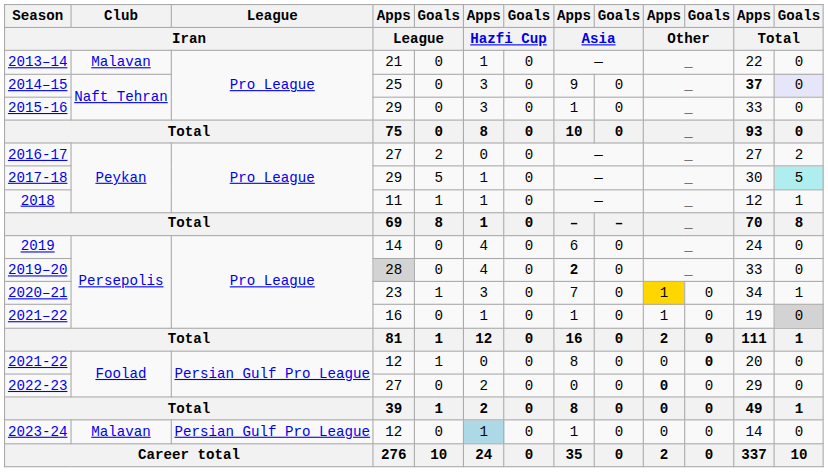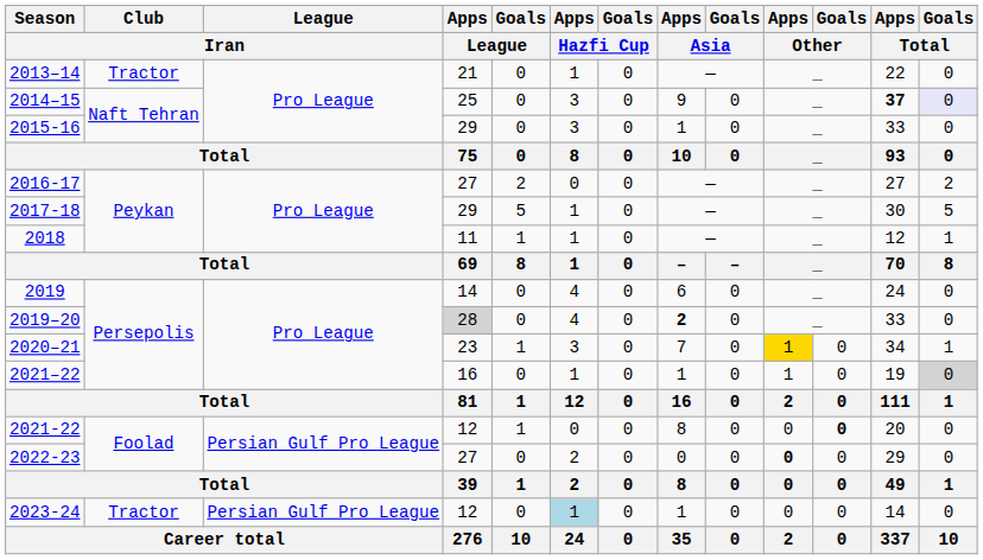 <table class="wikitable" style="text-align:center">
 <tr>
 <th>Season</th>
 <th>Club</th>
 <th>League</th>
 <th>Apps</th>
 <th>Goals</th>
 <th>Apps</th>
 <th>Goals</th>
 <th>Apps</th>
 <th>Goals</th>
 <th>Apps</th>
 <th>Goals</th>
 <th>Apps</th>
 <th>Goals</th>
 </tr>
 <tr>
 <th colspan="3">Iran</th>
 <th colspan="2">League</th>
 <th colspan="2"><a href='#'>Hazfi Cup</a></th>
 <th colspan="2"><a href='#'>Asia</a></th>
 <th colspan="2">Other</th>
 <th colspan="2">Total</th>
 </tr>
 <tr>
 <td><a href='#'>2013–14</a></td>
-<td><a href='#'>Malavan</a></td>
+<td><a href='#'>Tractor</a></td>
 <td rowspan="3"><a href='#'>Pro League</a></td>
 <td>21</td>
 <td>0</td>
 <td>1</td>
 <td>0</td>
 <td colspan="2">—</td>
 <td colspan="2">_</td>
 <td>22</td>
 <td>0</td>
 </tr>
 <tr>
 <td><a href='#'>2014–15</a></td>
 <td rowspan="2"><a href='#'>Naft Tehran</a></td>
 <td>25</td>
 <td>0</td>
 <td>3</td>
 <td>0</td>
 <td>9</td>
 <td>0</td>
 <td colspan="2">_</td>
 <td><strong>37</strong></td>
 <td style="background: lavender;">0</td>
 </tr>
 <tr>
 <td><a href='#'>2015-16</a></td>
 <td>29</td>
 <td>0</td>
 <td>3</td>
 <td>0</td>
 <td>1</td>
 <td>0</td>
 <td colspan="2">_</td>
 <td>33</td>
 <td>0</td>
 </tr>
 <tr>
 <th colspan="3">Total</th>
 <th>75</th>
 <th>0</th>
 <th>8</th>
 <th>0</th>
 <th>10</th>
 <th>0</th>
 <th colspan="2">_</th>
 <th>93</th>
 <th>0</th>
 </tr>
 <tr>
 <td><a href='#'>2016-17</a></td>
 <td rowspan="3"><a href='#'>Peykan</a></td>
 <td rowspan="3"><a href='#'>Pro League</a></td>
 <td>27</td>
 <td>2</td>
 <td>0</td>
 <td>0</td>
 <td colspan="2">—</td>
 <td colspan="2">_</td>
 <td>27</td>
 <td>2</td>
 </tr>
 <tr>
 <td><a href='#'>2017-18</a></td>
 <td>29</td>
 <td>5</td>
 <td>1</td>
 <td>0</td>
 <td colspan="2">—</td>
 <td colspan="2">_</td>
 <td>30</td>
-<td style="background: paleturquoise;">5</td>
+<td>5</td>
 </tr>
 <tr>
 <td><a href='#'>2018</a></td>
 <td>11</td>
 <td>1</td>
 <td>1</td>
 <td>0</td>
 <td colspan="2">—</td>
 <td colspan="2">_</td>
 <td>12</td>
 <td>1</td>
 </tr>
 <tr>
 <th colspan="3">Total</th>
 <th>69</th>
 <th>8</th>
 <th>1</th>
 <th>0</th>
 <th>–</th>
 <th>–</th>
 <th colspan="2">_</th>
 <th>70</th>
 <th>8</th>
 </tr>
 <tr>
 <td><a href='#'>2019</a></td>
 <td rowspan="4"><a href='#'>Persepolis</a></td>
 <td rowspan="4"><a href='#'>Pro League</a></td>
 <td>14</td>
 <td>0</td>
 <td>4</td>
 <td>0</td>
 <td>6</td>
 <td>0</td>
 <td colspan="2">_</td>
 <td>24</td>
 <td>0</td>
 </tr>
 <tr>
 <td><a href='#'>2019–20</a></td>
 <td style="background: lightgrey;">28</td>
 <td>0</td>
 <td>4</td>
 <td>0</td>
 <td><strong>2</strong></td>
 <td>0</td>
 <td colspan="2">_</td>
 <td>33</td>
 <td>0</td>
 </tr>
 <tr>
 <td><a href='#'>2020–21</a></td>
 <td>23</td>
 <td>1</td>
 <td>3</td>
 <td>0</td>
 <td>7</td>
 <td>0</td>
 <td style="background: gold;">1</td>
 <td>0</td>
 <td>34</td>
 <td>1</td>
 </tr>
 <tr>
 <td><a href='#'>2021–22</a></td>
 <td>16</td>
 <td>0</td>
 <td>1</td>
 <td>0</td>
 <td>1</td>
 <td>0</td>
 <td>1</td>
 <td>0</td>
 <td>19</td>
 <td style="background: lightgrey;">0</td>
 </tr>
 <tr>
 <th colspan="3">Total</th>
 <th>81</th>
 <th>1</th>
 <th>12</th>
 <th>0</th>
 <th>16</th>
 <th>0</th>
 <th>2</th>
 <th>0</th>
 <th>111</th>
 <th>1</th>
 </tr>
 <tr>
 <td><a href='#'>2021-22</a></td>
 <td rowspan="2"><a href='#'>Foolad</a></td>
 <td rowspan="2"><a href='#'>Persian Gulf Pro League</a></td>
 <td>12</td>
 <td>1</td>
 <td>0</td>
 <td>0</td>
 <td>8</td>
 <td>0</td>
 <td>0</td>
 <td><strong>0</strong></td>
 <td>20</td>
 <td>0</td>
 </tr>
 <tr>
 <td><a href='#'>2022-23</a></td>
 <td>27</td>
 <td>0</td>
 <td>2</td>
 <td>0</td>
 <td>0</td>
 <td>0</td>
 <td><strong>0</strong></td>
 <td>0</td>
 <td>29</td>
 <td>0</td>
 </tr>
 <tr>
 <th colspan=3>Total</th>
 <th>39</th>
 <th>1</th>
 <th>2</th>
 <th>0</th>
 <th>8</th>
 <th>0</th>
 <th>0</th>
 <th>0</th>
 <th>49</th>
 <th>1</th>
 </tr>
 <tr>
 <td><a href='#'>2023-24</a></td>
-<td><a href='#'>Malavan</a></td>
+<td><a href='#'>Tractor</a></td>
 <td><a href='#'>Persian Gulf Pro League</a></td>
 <td>12</td>
 <td>0</td>
 <td style="background: lightblue;">1</td>
 <td>0</td>
 <td>1</td>
 <td>0</td>
 <td>0</td>
 <td>0</td>
 <td>14</td>
 <td>0</td>
 </tr>
 <tr>
 <th colspan="3">Career total</th>
 <th>276</th>
 <th>10</th>
 <th>24</th>
 <th>0</th>
 <th>35</th>
 <th>0</th>
 <th>2</th>
 <th>0</th>
 <th>337</th>
 <th>10</th>
 </tr>
 </table>
